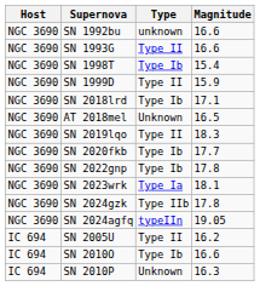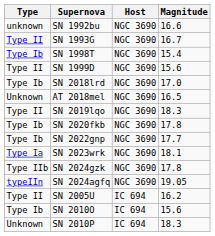 <table class="wikitable">
 <tr>
+<th>Type</th>
+<th>Supernova</th>
 <th>Host</th>
-<th>Supernova</th>
-<th>Type</th>
 <th>Magnitude</th>
 </tr>
 <tr>
+<td>unknown</td>
+<td>SN 1992bu</td>
 <td>NGC 3690</td>
-<td>SN 1992bu</td>
-<td>unknown</td>
 <td>16.6</td>
 </tr>
 <tr>
+<td><a href='#'>Type II</a></td>
+<td>SN 1993G</td>
 <td>NGC 3690</td>
-<td>SN 1993G</td>
-<td><a href='#'>Type II</a></td>
-<td>16.6</td>
+<td>16.7</td>
 </tr>
 <tr>
+<td><a href='#'>Type Ib</a></td>
+<td>SN 1998T</td>
 <td>NGC 3690</td>
-<td>SN 1998T</td>
-<td><a href='#'>Type Ib</a></td>
 <td>15.4</td>
 </tr>
 <tr>
+<td>Type II</td>
+<td>SN 1999D</td>
 <td>NGC 3690</td>
-<td>SN 1999D</td>
-<td>Type II</td>
-<td>15.9</td>
+<td>15.6</td>
 </tr>
 <tr>
+<td>Type Ib</td>
+<td>SN 2018lrd</td>
 <td>NGC 3690</td>
-<td>SN 2018lrd</td>
-<td>Type Ib</td>
-<td>17.1</td>
+<td>17.0</td>
 </tr>
 <tr>
+<td>Unknown</td>
+<td>AT 2018mel</td>
 <td>NGC 3690</td>
-<td>AT 2018mel</td>
-<td>Unknown</td>
 <td>16.5</td>
 </tr>
 <tr>
+<td>Type II</td>
+<td>SN 2019lqo</td>
 <td>NGC 3690</td>
-<td>SN 2019lqo</td>
-<td>Type II</td>
 <td>18.3</td>
 </tr>
 <tr>
+<td>Type Ib</td>
+<td>SN 2020fkb</td>
 <td>NGC 3690</td>
-<td>SN 2020fkb</td>
+<td>17.8</td>
+</tr>
+<tr>
 <td>Type Ib</td>
+<td>SN 2022gnp</td>
+<td>NGC 3690</td>
 <td>17.7</td>
 </tr>
 <tr>
+<td><a href='#'>Type Ia</a></td>
+<td>SN 2023wrk</td>
 <td>NGC 3690</td>
-<td>SN 2022gnp</td>
-<td>Type Ib</td>
+<td>18.1</td>
+</tr>
+<tr>
+<td>Type IIb</td>
+<td>SN 2024gzk</td>
+<td>NGC 3690</td>
 <td>17.8</td>
 </tr>
 <tr>
+<td><a href='#'>typeIIn</a></td>
+<td>SN 2024agfq</td>
 <td>NGC 3690</td>
-<td>SN 2023wrk</td>
-<td><a href='#'>Type Ia</a></td>
-<td>18.1</td>
-</tr>
-<tr>
-<td>NGC 3690</td>
-<td>SN 2024gzk</td>
-<td>Type IIb</td>
-<td>17.8</td>
-</tr>
-<tr>
-<td>NGC 3690</td>
-<td>SN 2024agfq</td>
-<td><a href='#'>typeIIn</a></td>
 <td>19.05</td>
 </tr>
 <tr>
+<td>Type II</td>
+<td>SN 2005U</td>
 <td>IC 694</td>
-<td>SN 2005U</td>
-<td>Type II</td>
 <td>16.2</td>
 </tr>
 <tr>
+<td>Type Ib</td>
+<td>SN 2010O</td>
 <td>IC 694</td>
-<td>SN 2010O</td>
-<td>Type Ib</td>
-<td>16.6</td>
+<td>15.6</td>
 </tr>
 <tr>
+<td>Unknown</td>
+<td>SN 2010P</td>
 <td>IC 694</td>
-<td>SN 2010P</td>
-<td>Unknown</td>
-<td>16.3</td>
+<td>18.3</td>
 </tr>
 </table>
